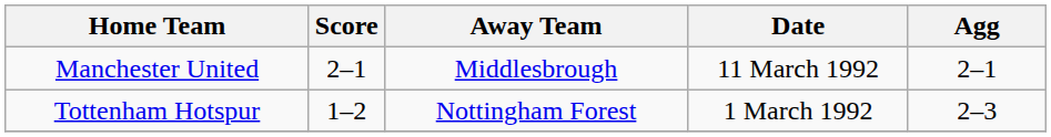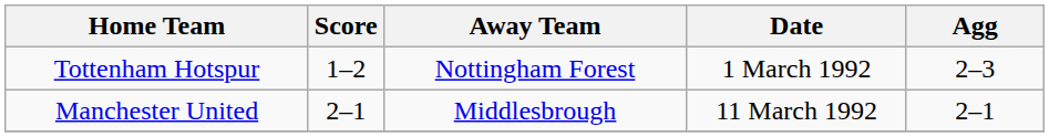 <table class="wikitable" style="text-align:center;">
 <tr>
 <th width=175>Home Team</th>
 <th width=20>Score</th>
 <th width=175>Away Team</th>
 <th width= 125>Date</th>
 <th width= 75>Agg</th>
 </tr>
 <tr>
+<td><a href='#'>Tottenham Hotspur</a></td>
+<td>1–2</td>
+<td><a href='#'>Nottingham Forest</a></td>
+<td>1 March 1992</td>
+<td>2–3</td>
+</tr>
+<tr>
 <td><a href='#'>Manchester United</a></td>
 <td>2–1</td>
 <td><a href='#'>Middlesbrough</a></td>
 <td>11 March 1992</td>
 <td>2–1</td>
 </tr>
 <tr>
-<td><a href='#'>Tottenham Hotspur</a></td>
-<td>1–2</td>
-<td><a href='#'>Nottingham Forest</a></td>
-<td>1 March 1992</td>
-<td>2–3</td>
-</tr>
-<tr>
 </tr>
 </table>
